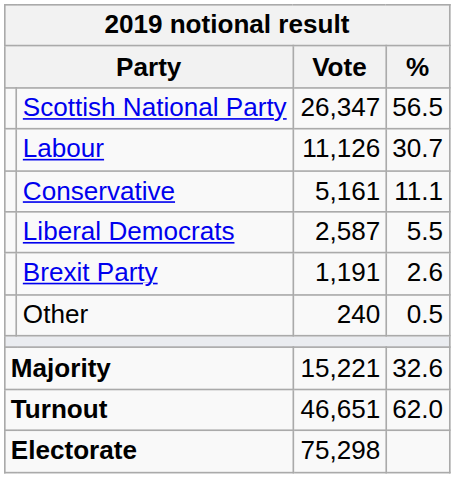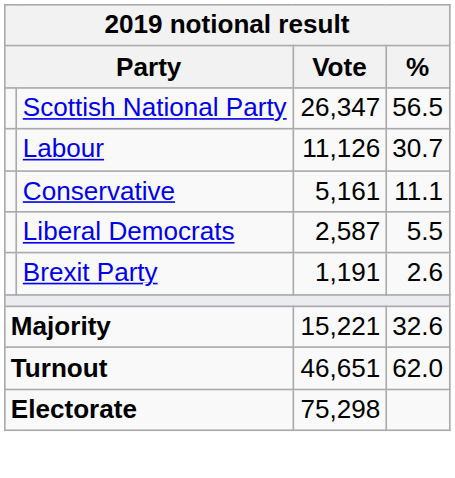 <table class="wikitable">
 <tr>
 <th colspan="4">2019 notional result  </th>
 </tr>
 <tr>
 <th bgcolor="#DDDDFF" width="130px" colspan="2">Party</th>
 <th bgcolor="#DDDDFF" width="50px">Vote</th>
 <th bgcolor="#DDDDFF" width="30px">%</th>
 </tr>
 <tr>
 <td></td>
 <td><a href='#'>Scottish National Party</a></td>
 <td align=right>26,347</td>
 <td align=right>56.5</td>
 </tr>
 <tr>
 <td></td>
 <td><a href='#'>Labour</a></td>
 <td align="right">11,126</td>
 <td align="right">30.7</td>
 </tr>
 <tr>
 <td></td>
 <td><a href='#'>Conservative</a></td>
 <td align=right>5,161</td>
 <td align=right>11.1</td>
 </tr>
 <tr>
 <td></td>
 <td><a href='#'>Liberal Democrats</a></td>
 <td align=right>2,587</td>
 <td align=right>5.5</td>
 </tr>
 <tr>
 <td></td>
 <td><a href='#'> Brexit Party</a></td>
 <td align=right>1,191</td>
 <td align=right>2.6</td>
 </tr>
 <tr>
-<td></td>
-<td>Other</td>
-<td align=right>240</td>
-<td align=right>0.5</td>
-</tr>
-<tr>
 <td colspan="4" bgcolor="#EAECF0"></td>
 </tr>
 <tr>
 <td colspan="2"><strong>Majority</strong></td>
 <td align="right">15,221</td>
 <td align="right">32.6</td>
 </tr>
 <tr>
 <td colspan="2"><strong>Turnout</strong></td>
 <td align="right">46,651</td>
 <td align="right">62.0</td>
 </tr>
 <tr>
 <td colspan="2"><strong>Electorate</strong></td>
 <td align=right>75,298</td>
 </tr>
 </table>
